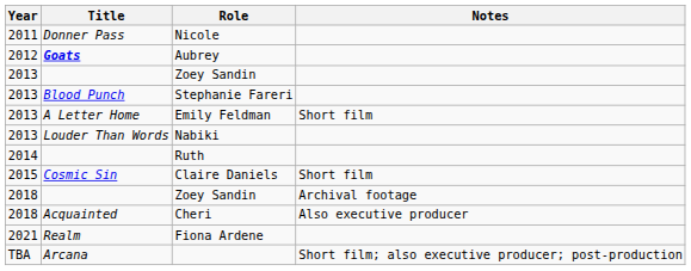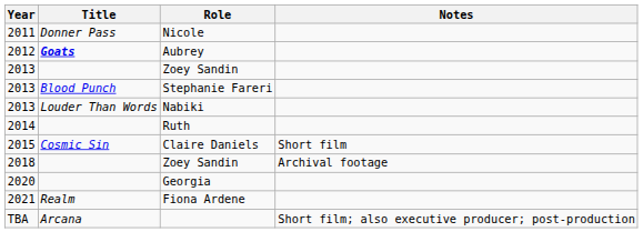 <table class="wikitable sortable">
 <tr>
 <th>Year</th>
 <th>Title</th>
 <th>Role</th>
 <th class="unsortable">Notes</th>
 </tr>
 <tr>
 <td>2011</td>
 <td><em>Donner Pass</em></td>
 <td>Nicole</td>
 <td></td>
 </tr>
 <tr>
 <td>2012</td>
 <td><strong><em><a href='#'>Goats</a></em></strong></td>
 <td>Aubrey</td>
 <td></td>
 </tr>
 <tr>
 <td>2013</td>
 <td><em></em></td>
 <td>Zoey Sandin</td>
 <td></td>
 </tr>
 <tr>
 <td>2013</td>
 <td><em><a href='#'>Blood Punch</a></em></td>
 <td>Stephanie Fareri</td>
 <td></td>
 </tr>
 <tr>
 <td>2013</td>
-<td><em>A Letter Home</em></td>
-<td>Emily Feldman</td>
-<td>Short film</td>
-</tr>
-<tr>
-<td>2013</td>
 <td><em>Louder Than Words</em></td>
 <td>Nabiki</td>
 <td></td>
 </tr>
 <tr>
 <td>2014</td>
 <td><em></em></td>
 <td>Ruth</td>
 <td></td>
 </tr>
 <tr>
 <td>2015</td>
 <td><em><a href='#'>Cosmic Sin</a></em></td>
 <td>Claire Daniels</td>
 <td>Short film</td>
 </tr>
 <tr>
 <td>2018</td>
 <td><em></em></td>
 <td>Zoey Sandin</td>
 <td>Archival footage</td>
 </tr>
 <tr>
-<td>2018</td>
-<td><em>Acquainted</em></td>
-<td>Cheri</td>
-<td>Also executive producer<br></td>
+<td>2020</td>
+<td><em></em></td>
+<td>Georgia</td>
+<td></td>
 </tr>
 <tr>
 <td>2021</td>
 <td><em>Realm</em></td>
 <td>Fiona Ardene</td>
 <td></td>
 </tr>
 <tr>
 <td>TBA</td>
 <td><em>Arcana</em></td>
 <td></td>
 <td>Short film; also executive producer; post-production</td>
 </tr>
 </table>
